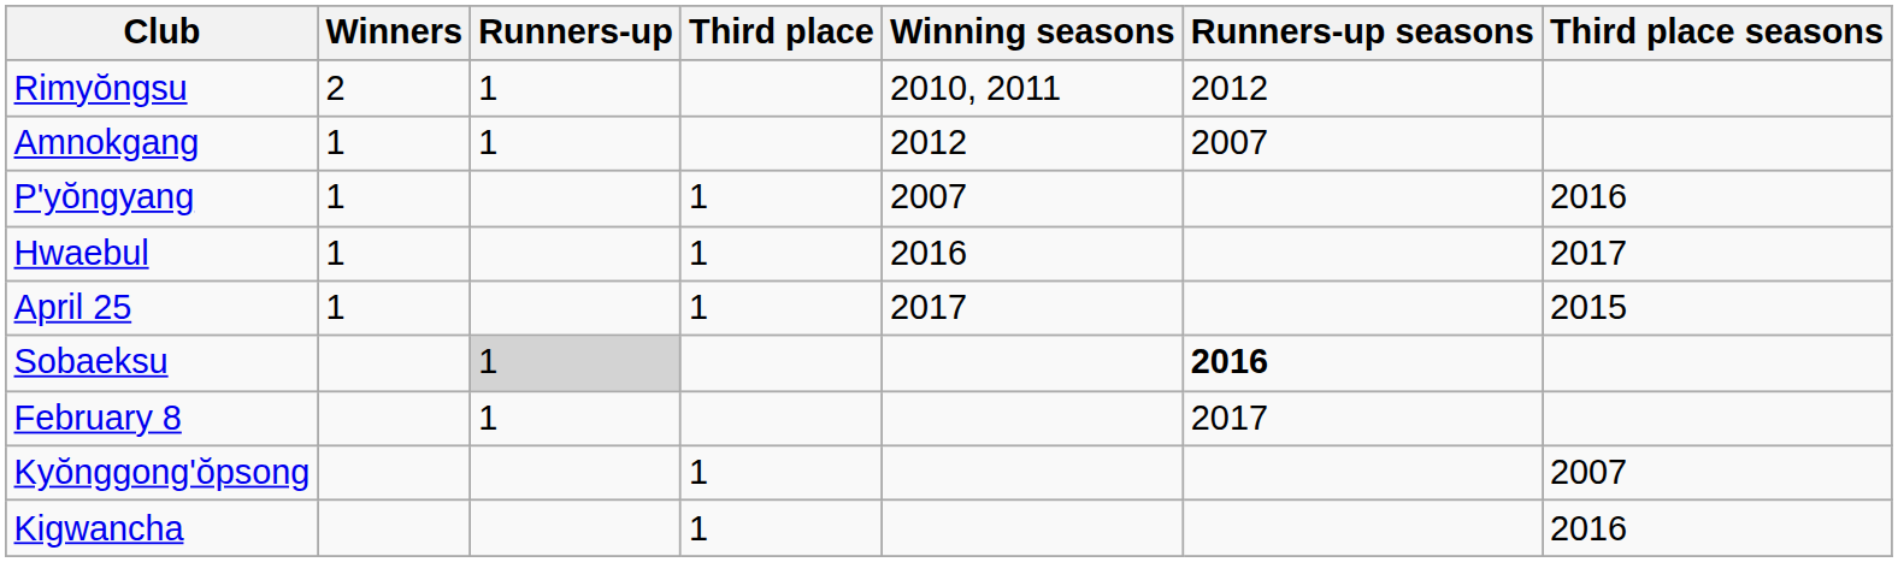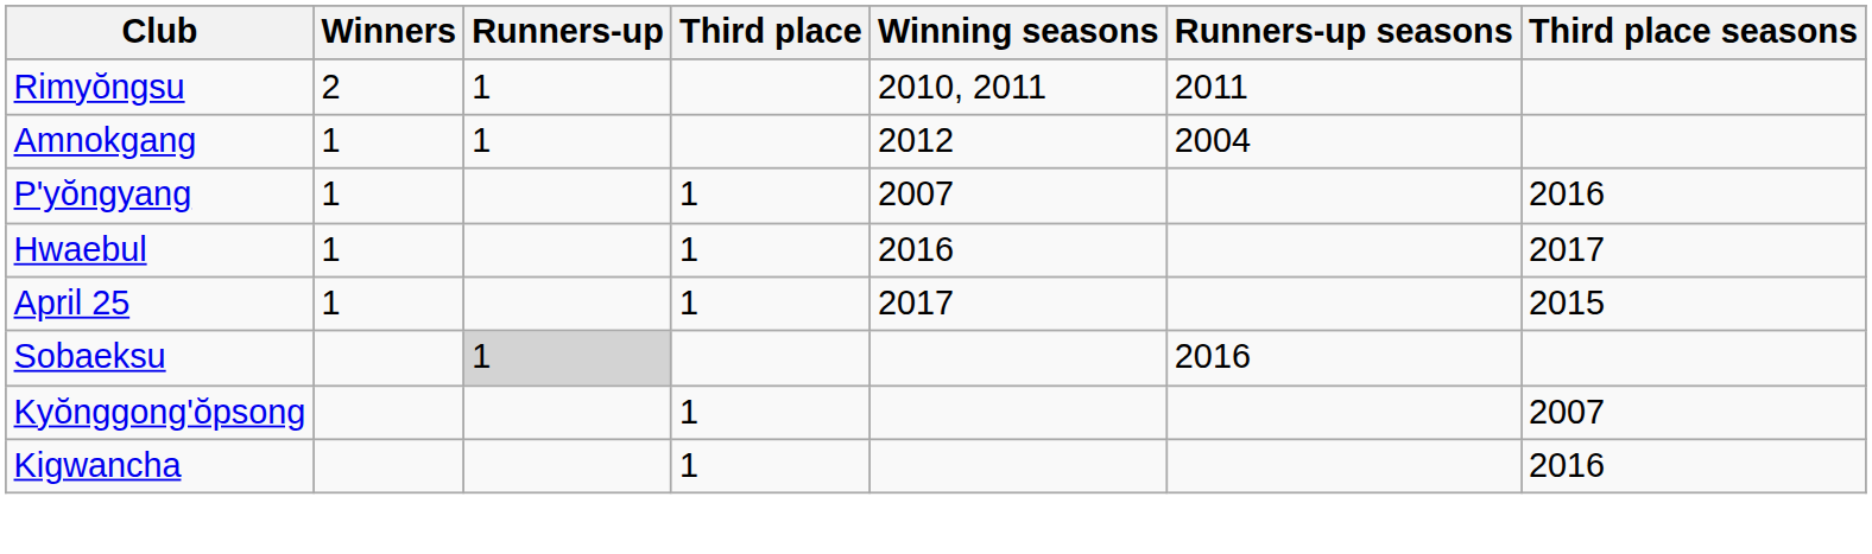 <table class="wikitable sortable">
 <tr>
 <th>Club</th>
 <th>Winners</th>
 <th>Runners-up</th>
 <th>Third place</th>
 <th>Winning seasons</th>
 <th>Runners-up seasons</th>
 <th>Third place seasons</th>
 </tr>
 <tr>
 <td><a href='#'>Rimyŏngsu</a></td>
 <td>2</td>
 <td>1</td>
 <td></td>
 <td>2010, 2011</td>
-<td>2012</td>
+<td>2011</td>
 <td></td>
 </tr>
 <tr>
 <td><a href='#'>Amnokgang</a></td>
 <td>1</td>
 <td>1</td>
 <td></td>
 <td>2012</td>
-<td>2007</td>
+<td>2004</td>
 <td></td>
 </tr>
 <tr>
 <td><a href='#'>P'yŏngyang</a></td>
 <td>1</td>
 <td></td>
 <td>1</td>
 <td>2007</td>
 <td></td>
 <td>2016</td>
 </tr>
 <tr>
 <td><a href='#'>Hwaebul</a></td>
 <td>1</td>
 <td></td>
 <td>1</td>
 <td>2016</td>
 <td></td>
 <td>2017</td>
 </tr>
 <tr>
 <td><a href='#'>April 25</a></td>
 <td>1</td>
 <td></td>
 <td>1</td>
 <td>2017</td>
 <td></td>
 <td>2015</td>
 </tr>
 <tr>
 <td><a href='#'>Sobaeksu</a></td>
 <td></td>
 <td style="background: lightgrey;">1</td>
 <td></td>
 <td></td>
-<td><strong>2016</strong></td>
-<td></td>
-</tr>
-<tr>
-<td><a href='#'>February 8</a></td>
-<td></td>
-<td>1</td>
-<td></td>
-<td></td>
-<td>2017</td>
+<td>2016</td>
 <td></td>
 </tr>
 <tr>
 <td><a href='#'>Kyŏnggong'ŏpsong</a></td>
 <td></td>
 <td></td>
 <td>1</td>
 <td></td>
 <td></td>
 <td>2007</td>
 </tr>
 <tr>
 <td><a href='#'>Kigwancha</a></td>
 <td></td>
 <td></td>
 <td>1</td>
 <td></td>
 <td></td>
 <td>2016</td>
 </tr>
 </table>
